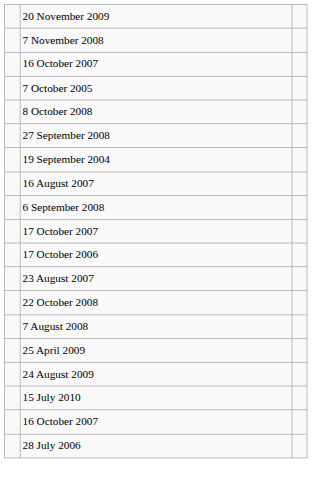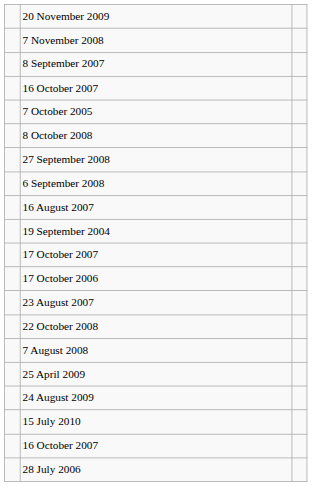 <table class="wikitable" style="font-size: 89%; float: left; width: 27em; margin-right: 1em; line-height: 1.65em !important; height: 540px">
 <tr>
 <td></td>
 <td>20 November 2009</td>
 <td></td>
 </tr>
 <tr>
 <td></td>
 <td>7 November 2008</td>
+<td></td>
+</tr>
+<tr>
+<td></td>
+<td>8 September 2007</td>
 <td></td>
 </tr>
 <tr>
 <td></td>
 <td>16 October 2007</td>
 <td></td>
 </tr>
 <tr>
 <td></td>
 <td>7 October 2005</td>
 <td></td>
 </tr>
 <tr>
 <td></td>
 <td>8 October 2008</td>
 <td></td>
 </tr>
 <tr>
 <td></td>
 <td>27 September 2008</td>
 <td></td>
 </tr>
 <tr>
 <td></td>
-<td>19 September 2004</td>
+<td>6 September 2008</td>
 <td></td>
 </tr>
 <tr>
 <td></td>
 <td>16 August 2007</td>
 <td></td>
 </tr>
 <tr>
 <td></td>
-<td>6 September 2008</td>
+<td>19 September 2004</td>
 <td></td>
 </tr>
 <tr>
 <td></td>
 <td>17 October 2007</td>
 <td></td>
 </tr>
 <tr>
 <td></td>
 <td>17 October 2006</td>
 <td></td>
 </tr>
 <tr>
 <td></td>
 <td>23 August 2007</td>
 <td></td>
 </tr>
 <tr>
 <td></td>
 <td>22 October 2008</td>
 <td></td>
 </tr>
 <tr>
 <td></td>
 <td>7 August 2008</td>
 <td></td>
 </tr>
 <tr>
 <td></td>
 <td>25 April 2009</td>
 <td></td>
 </tr>
 <tr>
 <td></td>
 <td>24 August 2009</td>
 <td></td>
 </tr>
 <tr>
 <td></td>
 <td>15 July 2010</td>
 <td></td>
 </tr>
 <tr>
 <td></td>
 <td>16 October 2007</td>
 <td></td>
 </tr>
 <tr>
 <td></td>
 <td>28 July 2006</td>
 <td></td>
 </tr>
 </table>
